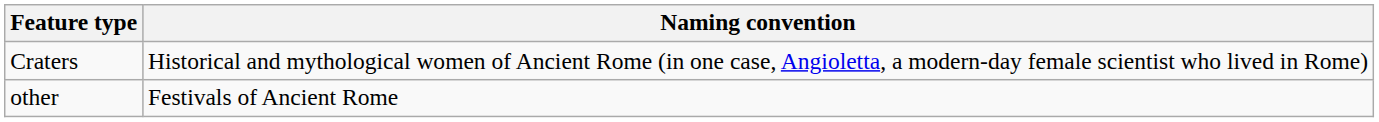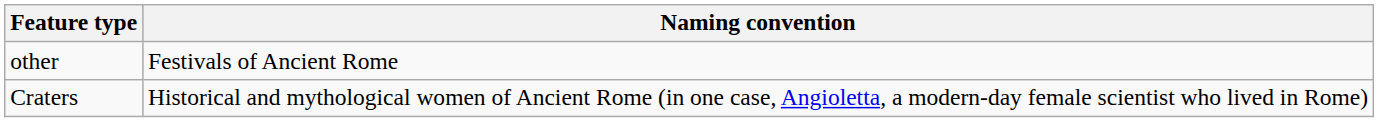 <table class="wikitable">
 <tr>
 <th>Feature type</th>
 <th>Naming convention</th>
 </tr>
 <tr>
+<td>other</td>
+<td>Festivals of Ancient Rome</td>
+</tr>
+<tr>
 <td>Craters</td>
 <td>Historical and mythological women of Ancient Rome (in one case, <a href='#'>Angioletta</a>, a modern-day female scientist who lived in Rome)</td>
 </tr>
-<tr>
-<td>other</td>
-<td>Festivals of Ancient Rome</td>
-</tr>
 </table>
